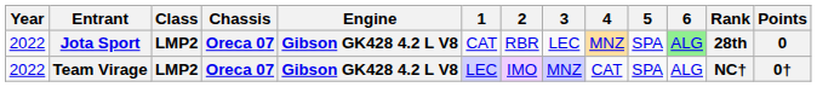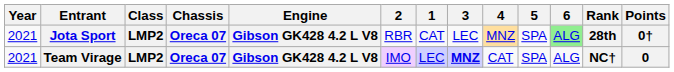 <table class="wikitable" style="text-align:center; font-size:85%">
 <tr>
 <th>Year</th>
 <th>Entrant</th>
 <th>Class</th>
 <th>Chassis</th>
 <th>Engine</th>
+<th>2</th>
 <th>1</th>
-<th>2</th>
 <th>3</th>
 <th>4</th>
 <th>5</th>
 <th>6</th>
 <th>Rank</th>
 <th>Points</th>
 </tr>
 <tr>
-<td><a href='#'>2022</a></td>
+<td><a href='#'>2021</a></td>
 <th nowrap><a href='#'>Jota Sport</a></th>
 <th>LMP2</th>
 <th nowrap><a href='#'>Oreca 07</a></th>
 <th nowrap><a href='#'>Gibson</a> GK428 4.2 L V8</th>
+<td><a href='#'>RBR</a></td>
 <td><a href='#'>CAT</a></td>
-<td><a href='#'>RBR</a></td>
 <td><a href='#'>LEC</a></td>
 <td style="background:#FFDF9F;"><a href='#'>MNZ</a><br></td>
 <td><a href='#'>SPA</a></td>
 <td style="background: lightgreen;"><a href='#'>ALG</a></td>
 <th>28th</th>
-<th>0</th>
+<th>0†</th>
 </tr>
 <tr>
-<td><a href='#'>2022</a></td>
+<td><a href='#'>2021</a></td>
 <th nowrap>Team Virage</th>
 <th>LMP2</th>
 <th nowrap><a href='#'>Oreca 07</a></th>
 <th nowrap><a href='#'>Gibson</a> GK428 4.2 L V8</th>
+<td style="background:#EFCFFF;"><a href='#'>IMO</a><br></td>
 <td style="background:#CFCFFF;"><a href='#'>LEC</a><br></td>
-<td style="background:#EFCFFF;"><a href='#'>IMO</a><br></td>
-<td style="background:#CFCFFF;"><a href='#'>MNZ</a><br></td>
+<td style="background:#CFCFFF;"><strong><a href='#'>MNZ</a><br></strong></td>
 <td><a href='#'>CAT</a></td>
 <td><a href='#'>SPA</a></td>
 <td><a href='#'>ALG</a></td>
 <th>NC†</th>
-<th>0†</th>
+<th>0</th>
 </tr>
 </table>
